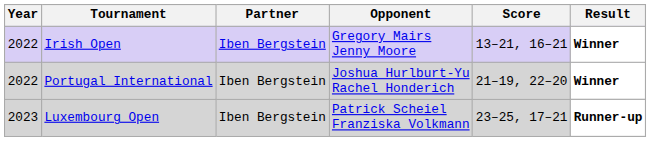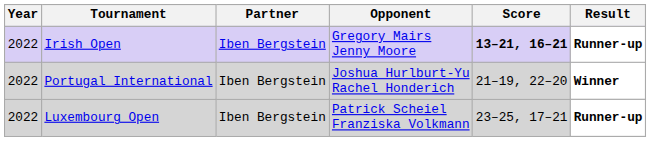 <table class="sortable wikitable" style="font-size: 90%;">
 <tr>
 <th>Year</th>
 <th>Tournament</th>
 <th>Partner</th>
 <th>Opponent</th>
 <th>Score</th>
 <th>Result</th>
 </tr>
 <tr style="background:#D8CEF6">
 <td align="center">2022</td>
 <td align="left"><a href='#'>Irish Open</a></td>
 <td align="left"> <a href='#'>Iben Bergstein</a></td>
 <td align="left"> <a href='#'>Gregory Mairs</a><br> <a href='#'>Jenny Moore</a></td>
-<td align="left">13–21, 16–21</td>
-<td style="text-align:left; background:white"> <strong>Winner</strong></td>
+<td align="left"><strong>13–21, 16–21</strong></td>
+<td style="text-align:left; background:white"> <strong>Runner-up</strong></td>
 </tr>
 <tr style="background:#D5D5D5">
 <td align="center">2022</td>
 <td align="left"><a href='#'>Portugal International</a></td>
 <td align="left"> Iben Bergstein</td>
 <td align="left"> <a href='#'>Joshua Hurlburt-Yu</a><br> <a href='#'>Rachel Honderich</a></td>
 <td align="left">21–19, 22–20</td>
 <td style="text-align:left; background:white"> <strong>Winner</strong></td>
 </tr>
 <tr style="background:#D5D5D5">
-<td align="center">2023</td>
+<td align="center">2022</td>
 <td align="left"><a href='#'>Luxembourg Open</a></td>
 <td align="left"> Iben Bergstein</td>
 <td align="left"> <a href='#'>Patrick Scheiel</a><br> <a href='#'>Franziska Volkmann</a></td>
 <td align="left">23–25, 17–21</td>
 <td style="text-align:left; background:white"> <strong>Runner-up</strong></td>
 </tr>
 </table>
